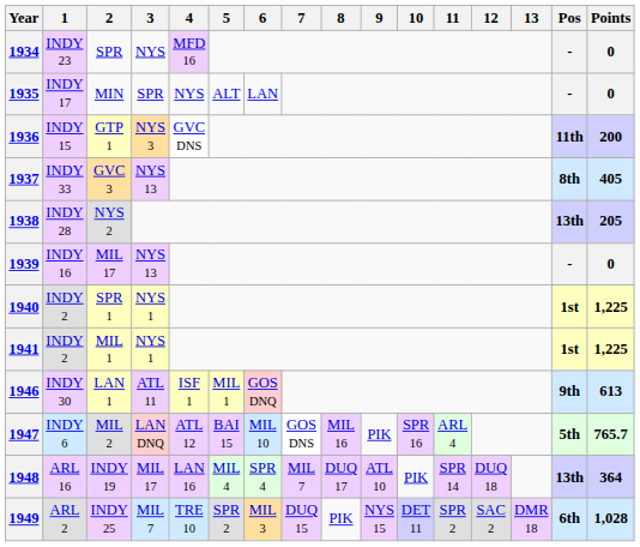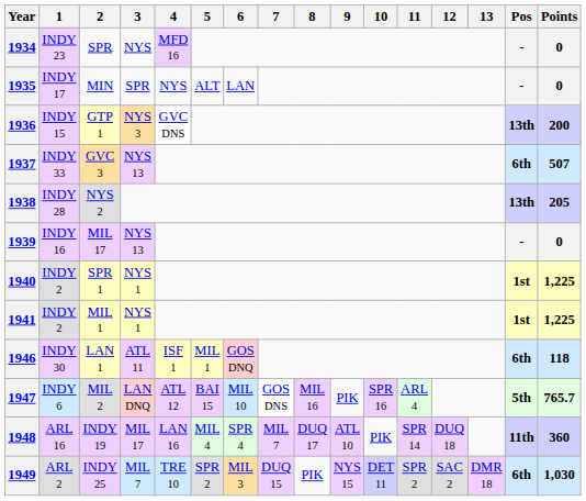 <table class="wikitable" style="text-align:center; font-size:90%">
 <tr>
 <th>Year</th>
 <th>1</th>
 <th>2</th>
 <th>3</th>
 <th>4</th>
 <th>5</th>
 <th>6</th>
 <th>7</th>
 <th>8</th>
 <th>9</th>
 <th>10</th>
 <th>11</th>
 <th>12</th>
 <th>13</th>
 <th>Pos</th>
 <th>Points</th>
 </tr>
 <tr>
 <th rowspan=1><a href='#'>1934</a></th>
 <td style="background:#EFCFFF;"><a href='#'>INDY</a><br><small>23</small></td>
 <td><a href='#'>SPR</a></td>
 <td><a href='#'>NYS</a></td>
 <td style="background:#EFCFFF;"><a href='#'>MFD</a><br><small>16</small></td>
 <td colspan=9></td>
 <th>-</th>
 <th>0</th>
 </tr>
 <tr>
 <th rowspan=1><a href='#'>1935</a></th>
 <td style="background:#EFCFFF;"><a href='#'>INDY</a><br><small>17</small></td>
 <td><a href='#'>MIN</a></td>
 <td><a href='#'>SPR</a></td>
 <td><a href='#'>NYS</a></td>
 <td><a href='#'>ALT</a></td>
 <td><a href='#'>LAN</a></td>
 <td colspan=7></td>
 <th>-</th>
 <th>0</th>
 </tr>
 <tr>
 <th rowspan=1><a href='#'>1936</a></th>
 <td style="background:#EFCFFF;"><a href='#'>INDY</a><br><small>15</small></td>
 <td style="background:#FFFFBF;"><a href='#'>GTP</a><br><small>1</small></td>
 <td style="background:#FFDF9F;"><a href='#'>NYS</a><br><small>3</small></td>
 <td style="background:#FFFFFF;"><a href='#'>GVC</a><br><small>DNS</small></td>
 <td colspan=9></td>
-<th style="background:#CFCFFF;">11th</th>
+<th style="background:#CFCFFF;">13th</th>
 <th style="background:#CFCFFF;">200</th>
 </tr>
 <tr>
 <th rowspan=1><a href='#'>1937</a></th>
 <td style="background:#EFCFFF;"><a href='#'>INDY</a><br><small>33</small></td>
 <td style="background:#FFDF9F;"><a href='#'>GVC</a><br><small>3</small></td>
 <td style="background:#EFCFFF;"><a href='#'>NYS</a><br><small>13</small></td>
 <td colspan=10></td>
-<th style="background:#CFEAFF;">8th</th>
-<th style="background:#CFEAFF;">405</th>
+<th style="background:#CFEAFF;">6th</th>
+<th style="background:#CFEAFF;">507</th>
 </tr>
 <tr>
 <th rowspan=1><a href='#'>1938</a></th>
 <td style="background:#EFCFFF;"><a href='#'>INDY</a><br><small>28</small></td>
 <td style="background:#DFDFDF;"><a href='#'>NYS</a><br><small>2</small></td>
 <td colspan=11></td>
 <th style="background:#CFCFFF;">13th</th>
 <th style="background:#CFCFFF;">205</th>
 </tr>
 <tr>
 <th rowspan=1><a href='#'>1939</a></th>
 <td style="background:#EFCFFF;"><a href='#'>INDY</a><br><small>16</small></td>
 <td style="background:#EFCFFF;"><a href='#'>MIL</a><br><small>17</small></td>
 <td style="background:#EFCFFF;"><a href='#'>NYS</a><br><small>13</small></td>
 <td colspan=10></td>
 <th>-</th>
 <th>0</th>
 </tr>
 <tr>
 <th rowspan=1><a href='#'>1940</a></th>
 <td style="background:#DFDFDF;"><a href='#'>INDY</a><br><small>2</small></td>
 <td style="background:#FFFFBF;"><a href='#'>SPR</a><br><small>1</small></td>
 <td style="background:#FFFFBF;"><a href='#'>NYS</a><br><small>1</small></td>
 <td colspan=10></td>
 <th style="background:#FFFFBF;">1st</th>
 <th style="background:#FFFFBF;">1,225</th>
 </tr>
 <tr>
 <th rowspan=1><a href='#'>1941</a></th>
 <td style="background:#DFDFDF;"><a href='#'>INDY</a><br><small>2</small></td>
 <td style="background:#FFFFBF;"><a href='#'>MIL</a><br><small>1</small></td>
 <td style="background:#FFFFBF;"><a href='#'>NYS</a><br><small>1</small></td>
 <td colspan=10></td>
 <th style="background:#FFFFBF;">1st</th>
 <th style="background:#FFFFBF;">1,225</th>
 </tr>
 <tr>
 <th rowspan=1><a href='#'>1946</a></th>
 <td style="background:#EFCFFF;"><a href='#'>INDY</a><br><small>30</small></td>
 <td style="background:#FFFFBF;"><a href='#'>LAN</a><br><small>1</small></td>
 <td style="background:#EFCFFF;"><a href='#'>ATL</a><br><small>11</small></td>
 <td style="background:#FFFFBF;"><a href='#'>ISF</a><br><small>1</small></td>
 <td style="background:#FFFFBF;"><a href='#'>MIL</a><br><small>1</small></td>
 <td style="background:#FFCFCF;"><a href='#'>GOS</a><br><small>DNQ</small></td>
 <td colspan=7></td>
-<th style="background:#CFEAFF;">9th</th>
-<th style="background:#CFEAFF;">613</th>
+<th style="background:#CFEAFF;">6th</th>
+<th style="background:#CFEAFF;">118</th>
 </tr>
 <tr>
 <th rowspan=1><a href='#'>1947</a></th>
 <td style="background:#CFEAFF;"><a href='#'>INDY</a><br><small>6</small></td>
 <td style="background:#DFDFDF;"><a href='#'>MIL</a><br><small>2</small></td>
 <td style="background:#FFCFCF;"><a href='#'>LAN</a><br><small>DNQ</small></td>
 <td style="background:#EFCFFF;"><a href='#'>ATL</a><br><small>12</small></td>
 <td style="background:#EFCFFF;"><a href='#'>BAI</a><br><small>15</small></td>
 <td style="background:#CFEAFF;"><a href='#'>MIL</a><br><small>10</small></td>
 <td style="background:#FFFFFF;"><a href='#'>GOS</a><br><small>DNS</small></td>
 <td style="background:#EFCFFF;"><a href='#'>MIL</a><br><small>16</small></td>
 <td><a href='#'>PIK</a></td>
 <td style="background:#EFCFFF;"><a href='#'>SPR</a><br><small>16</small></td>
 <td style="background:#DFFFDF;"><a href='#'>ARL</a><br><small>4</small></td>
 <td colspan=2></td>
 <th style="background:#DFFFDF;">5th</th>
 <th style="background:#DFFFDF;">765.7</th>
 </tr>
 <tr>
 <th rowspan=1><a href='#'>1948</a></th>
 <td style="background:#EFCFFF;"><a href='#'>ARL</a><br><small>16</small></td>
 <td style="background:#EFCFFF;"><a href='#'>INDY</a><br><small>19</small></td>
 <td style="background:#EFCFFF;"><a href='#'>MIL</a><br><small>17</small></td>
 <td style="background:#EFCFFF;"><a href='#'>LAN</a><br><small>16</small></td>
 <td style="background:#DFFFDF;"><a href='#'>MIL</a><br><small>4</small></td>
 <td style="background:#DFFFDF;"><a href='#'>SPR</a><br><small>4</small></td>
 <td style="background:#EFCFFF;"><a href='#'>MIL</a><br><small>7</small></td>
 <td style="background:#EFCFFF;"><a href='#'>DUQ</a><br><small>17</small></td>
 <td style="background:#EFCFFF;"><a href='#'>ATL</a><br><small>10</small></td>
 <td><a href='#'>PIK</a></td>
 <td style="background:#EFCFFF;"><a href='#'>SPR</a><br><small>14</small></td>
 <td style="background:#EFCFFF;"><a href='#'>DUQ</a><br><small>18</small></td>
 <td colspan=1></td>
-<th style="background:#CFCFFF;">13th</th>
-<th style="background:#CFCFFF;">364</th>
+<th style="background:#CFCFFF;">11th</th>
+<th style="background:#CFCFFF;">360</th>
 </tr>
 <tr>
 <th rowspan=1><a href='#'>1949</a></th>
 <td style="background:#DFDFDF;"><a href='#'>ARL</a><br><small>2</small></td>
 <td style="background:#EFCFFF;"><a href='#'>INDY</a><br><small>25</small></td>
 <td style="background:#CFEAFF;"><a href='#'>MIL</a><br><small>7</small></td>
 <td style="background:#CFEAFF;"><a href='#'>TRE</a><br><small>10</small></td>
 <td style="background:#DFDFDF;"><a href='#'>SPR</a><br><small>2</small></td>
 <td style="background:#FFDF9F;"><a href='#'>MIL</a><br><small>3</small></td>
 <td style="background:#EFCFFF;"><a href='#'>DUQ</a><br><small>15</small></td>
 <td><a href='#'>PIK</a></td>
 <td style="background:#EFCFFF;"><a href='#'>NYS</a><br><small>15</small></td>
 <td style="background:#CFCFFF;"><a href='#'>DET</a><br><small>11</small></td>
 <td style="background:#DFDFDF;"><a href='#'>SPR</a><br><small>2</small></td>
 <td style="background:#DFDFDF;"><a href='#'>SAC</a><br><small>2</small></td>
 <td style="background:#EFCFFF;"><a href='#'>DMR</a><br><small>18</small></td>
 <th style="background:#CFEAFF;">6th</th>
-<th style="background:#CFEAFF;">1,028</th>
+<th style="background:#CFEAFF;">1,030</th>
 </tr>
 </table>
